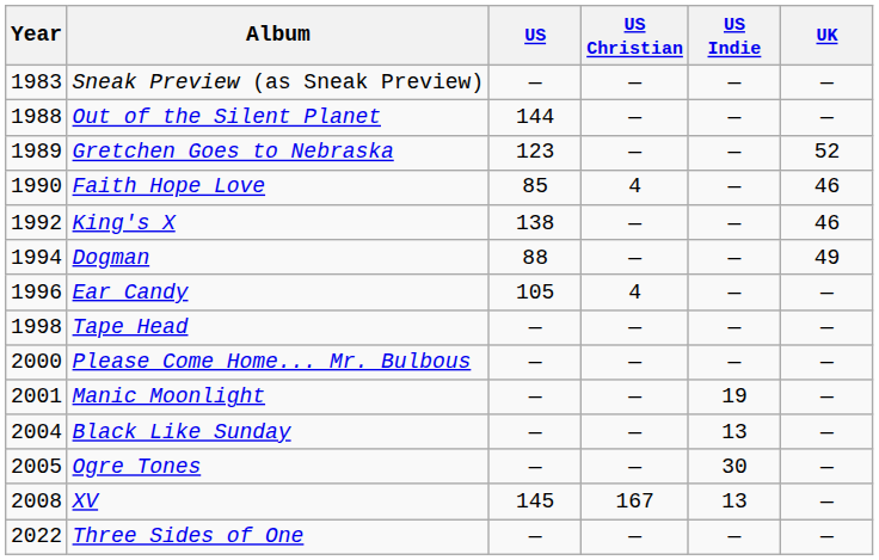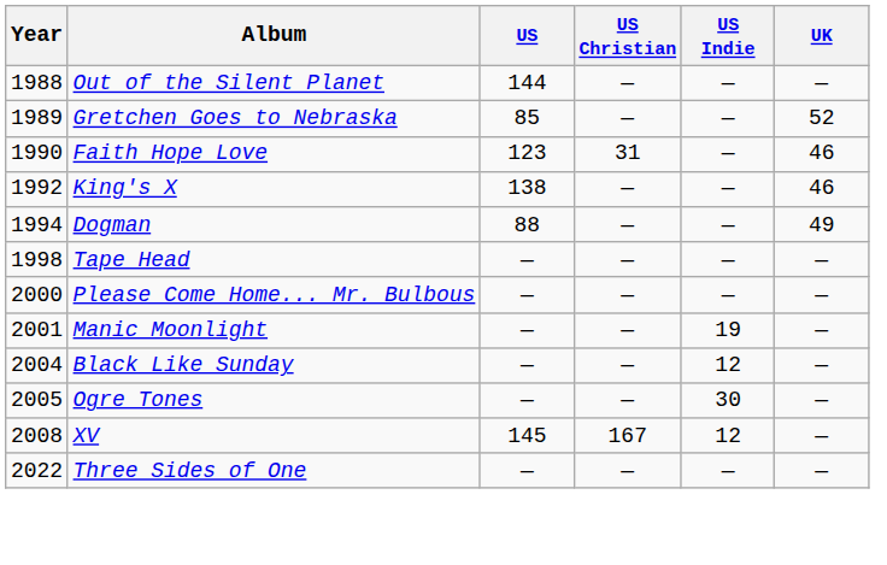 <table class="wikitable" style="text-align:center;">
 <tr>
 <th>Year</th>
 <th>Album</th>
 <th style="width:50px;"><small><a href='#'>US</a></small><br></th>
 <th style="width:50px;"><small><a href='#'>US Christian</a></small></th>
 <th style="width:50px;"><small><a href='#'>US Indie</a></small></th>
 <th style="width:50px;"><small><a href='#'>UK</a></small><br></th>
-</tr>
-<tr>
-<td>1983</td>
-<td style="text-align:left;"><em>Sneak Preview</em> (as Sneak Preview)</td>
-<td>—</td>
-<td>—</td>
-<td>—</td>
-<td>—</td>
 </tr>
 <tr>
 <td>1988</td>
 <td style="text-align:left;"><em><a href='#'>Out of the Silent Planet</a></em></td>
 <td>144</td>
 <td>—</td>
 <td>—</td>
 <td>—</td>
 </tr>
 <tr>
 <td>1989</td>
 <td style="text-align:left;"><em><a href='#'>Gretchen Goes to Nebraska</a></em></td>
-<td>123</td>
+<td>85</td>
 <td>—</td>
 <td>—</td>
 <td>52</td>
 </tr>
 <tr>
 <td>1990</td>
 <td style="text-align:left;"><em><a href='#'>Faith Hope Love</a></em></td>
-<td>85</td>
-<td>4</td>
+<td>123</td>
+<td>31</td>
 <td>—</td>
 <td>46</td>
 </tr>
 <tr>
 <td>1992</td>
 <td style="text-align:left;"><em><a href='#'>King's X</a></em></td>
 <td>138</td>
 <td>—</td>
 <td>—</td>
 <td>46</td>
 </tr>
 <tr>
 <td>1994</td>
 <td style="text-align:left;"><em><a href='#'>Dogman</a></em></td>
 <td>88</td>
 <td>—</td>
 <td>—</td>
 <td>49</td>
-</tr>
-<tr>
-<td>1996</td>
-<td style="text-align:left;"><em><a href='#'>Ear Candy</a></em></td>
-<td>105</td>
-<td>4</td>
-<td>—</td>
-<td>—</td>
 </tr>
 <tr>
 <td>1998</td>
 <td style="text-align:left;"><em><a href='#'>Tape Head</a></em></td>
 <td>—</td>
 <td>—</td>
 <td>—</td>
 <td>—</td>
 </tr>
 <tr>
 <td>2000</td>
 <td style="text-align:left;"><em><a href='#'>Please Come Home... Mr. Bulbous</a></em></td>
 <td>—</td>
 <td>—</td>
 <td>—</td>
 <td>—</td>
 </tr>
 <tr>
 <td>2001</td>
 <td style="text-align:left;"><em><a href='#'>Manic Moonlight</a></em></td>
 <td>—</td>
 <td>—</td>
 <td>19</td>
 <td>—</td>
 </tr>
 <tr>
 <td>2004</td>
 <td style="text-align:left;"><em><a href='#'>Black Like Sunday</a></em></td>
 <td>—</td>
 <td>—</td>
-<td>13</td>
+<td>12</td>
 <td>—</td>
 </tr>
 <tr>
 <td>2005</td>
 <td style="text-align:left;"><em><a href='#'>Ogre Tones</a></em></td>
 <td>—</td>
 <td>—</td>
 <td>30</td>
 <td>—</td>
 </tr>
 <tr>
 <td>2008</td>
 <td style="text-align:left;"><em><a href='#'>XV</a></em></td>
 <td>145</td>
 <td>167</td>
-<td>13</td>
+<td>12</td>
 <td>—</td>
 </tr>
 <tr>
 <td>2022</td>
 <td style="text-align:left;"><em><a href='#'>Three Sides of One</a></em></td>
 <td>—</td>
 <td>—</td>
 <td>—</td>
 <td>—</td>
 </tr>
 </table>
